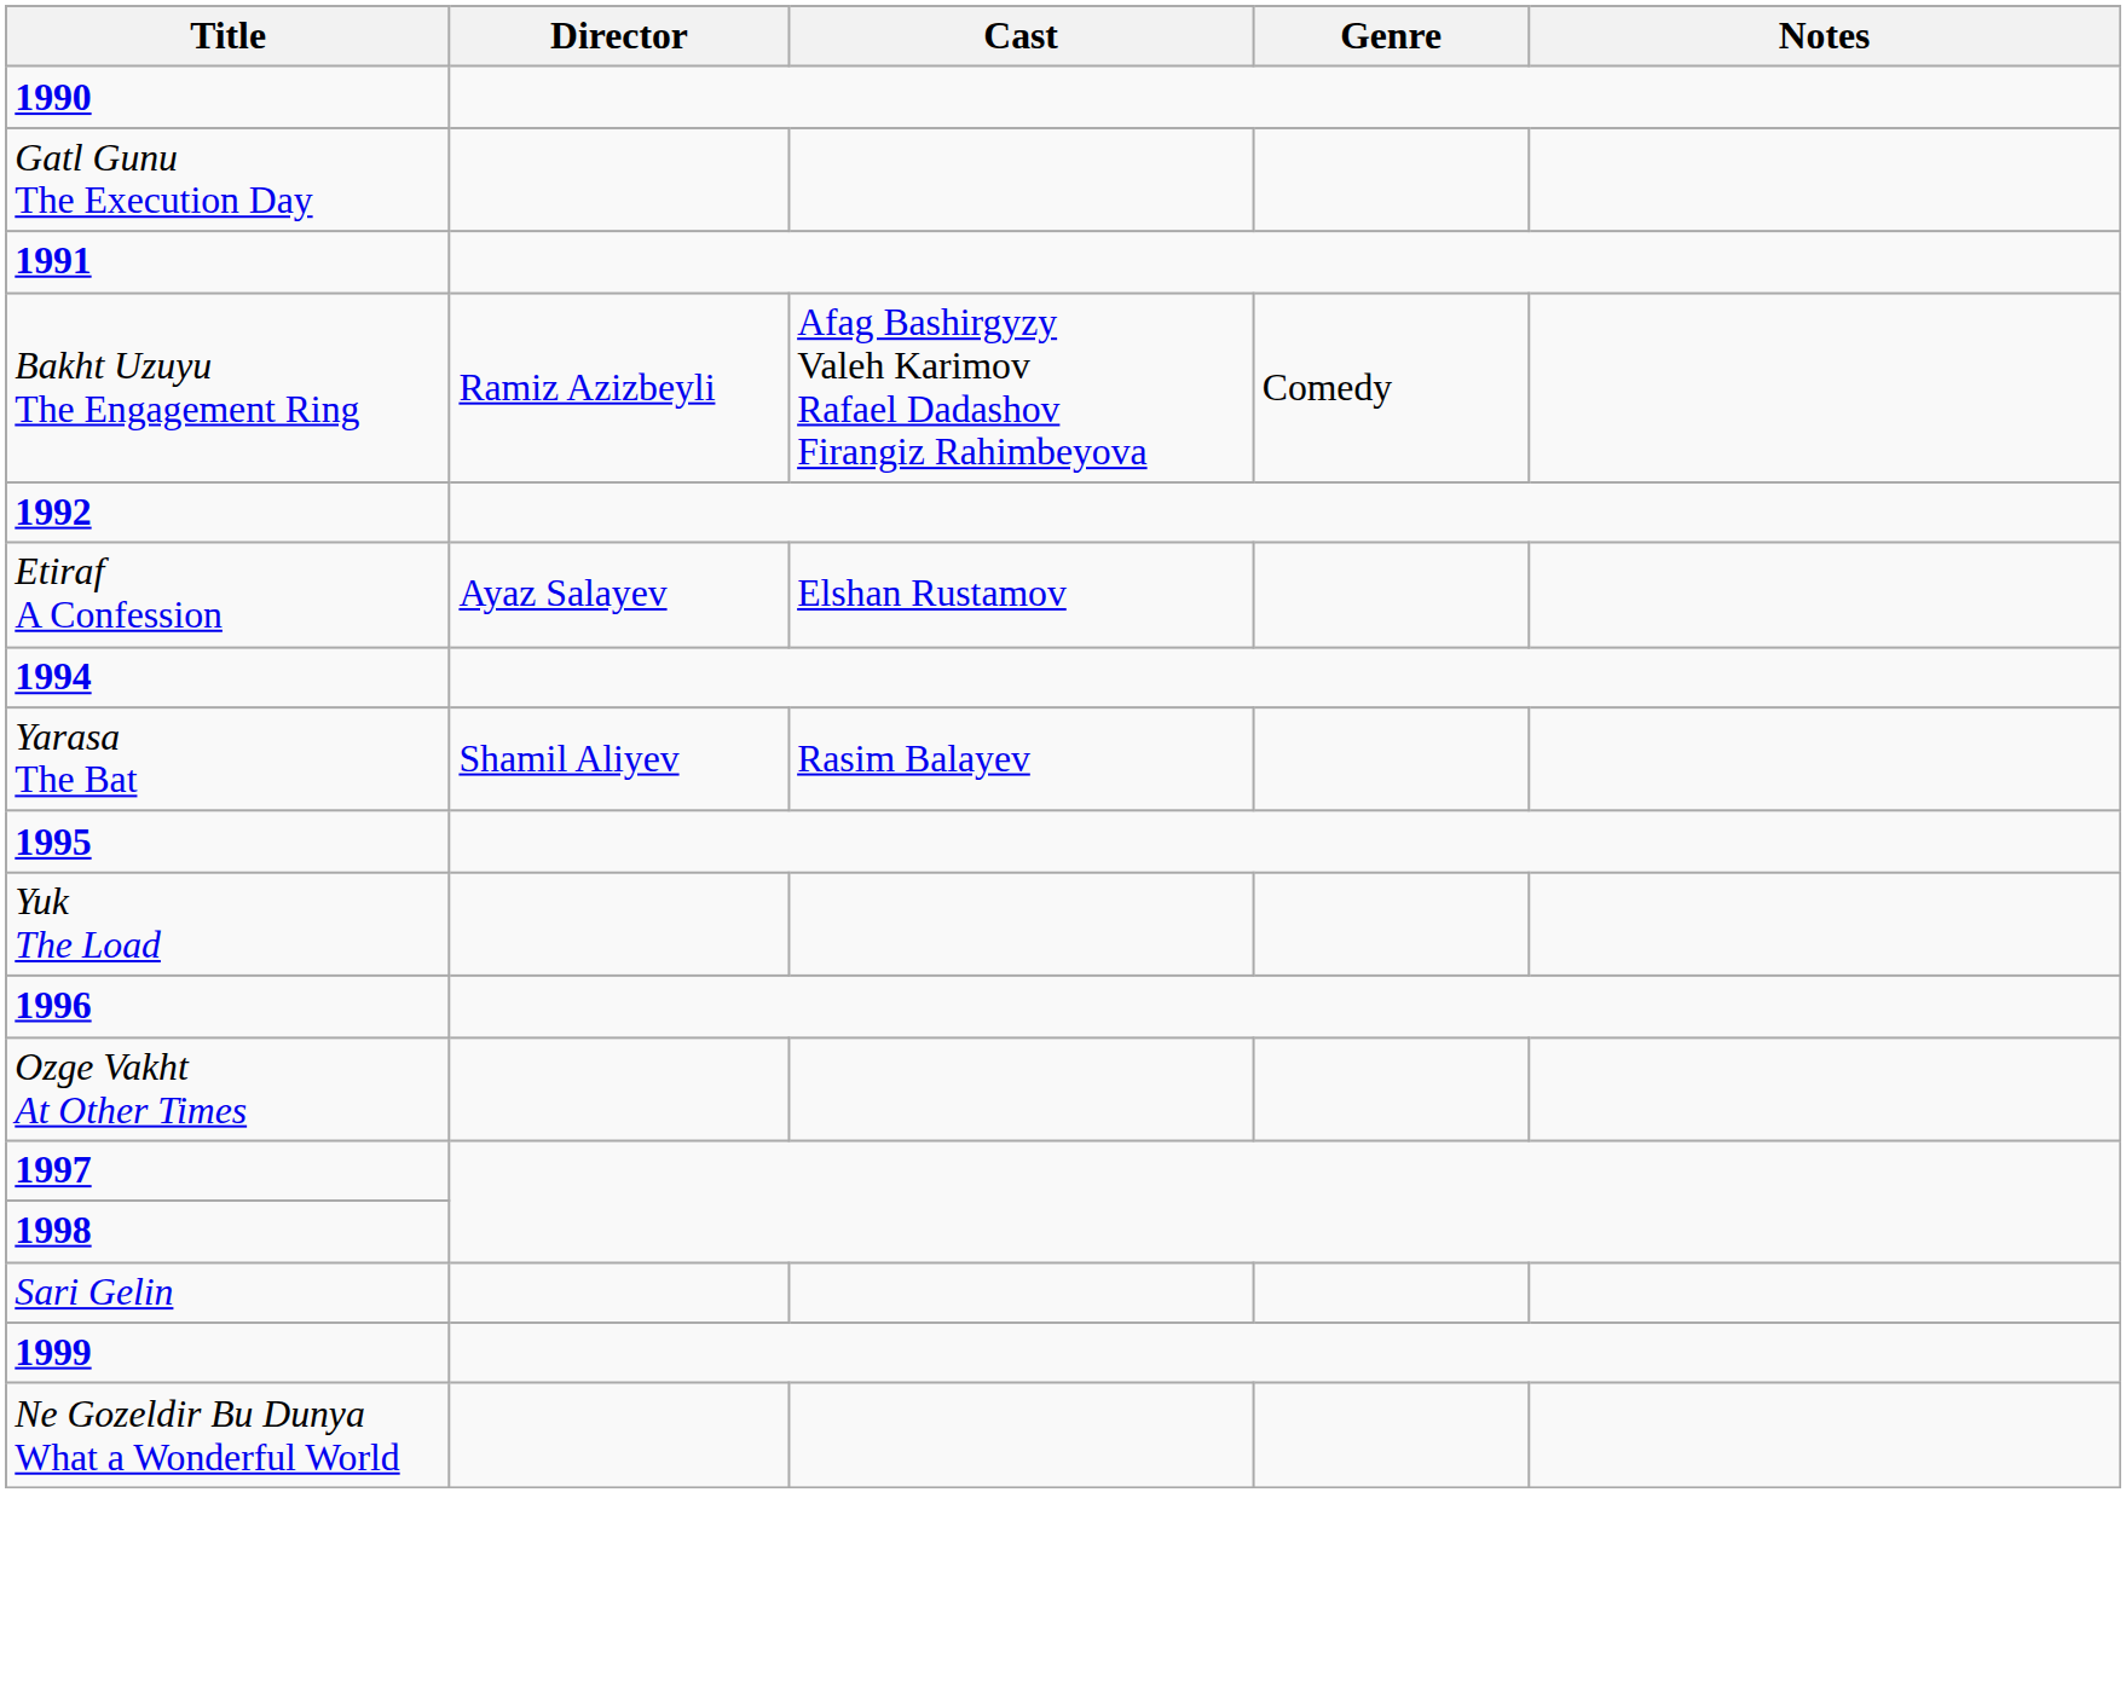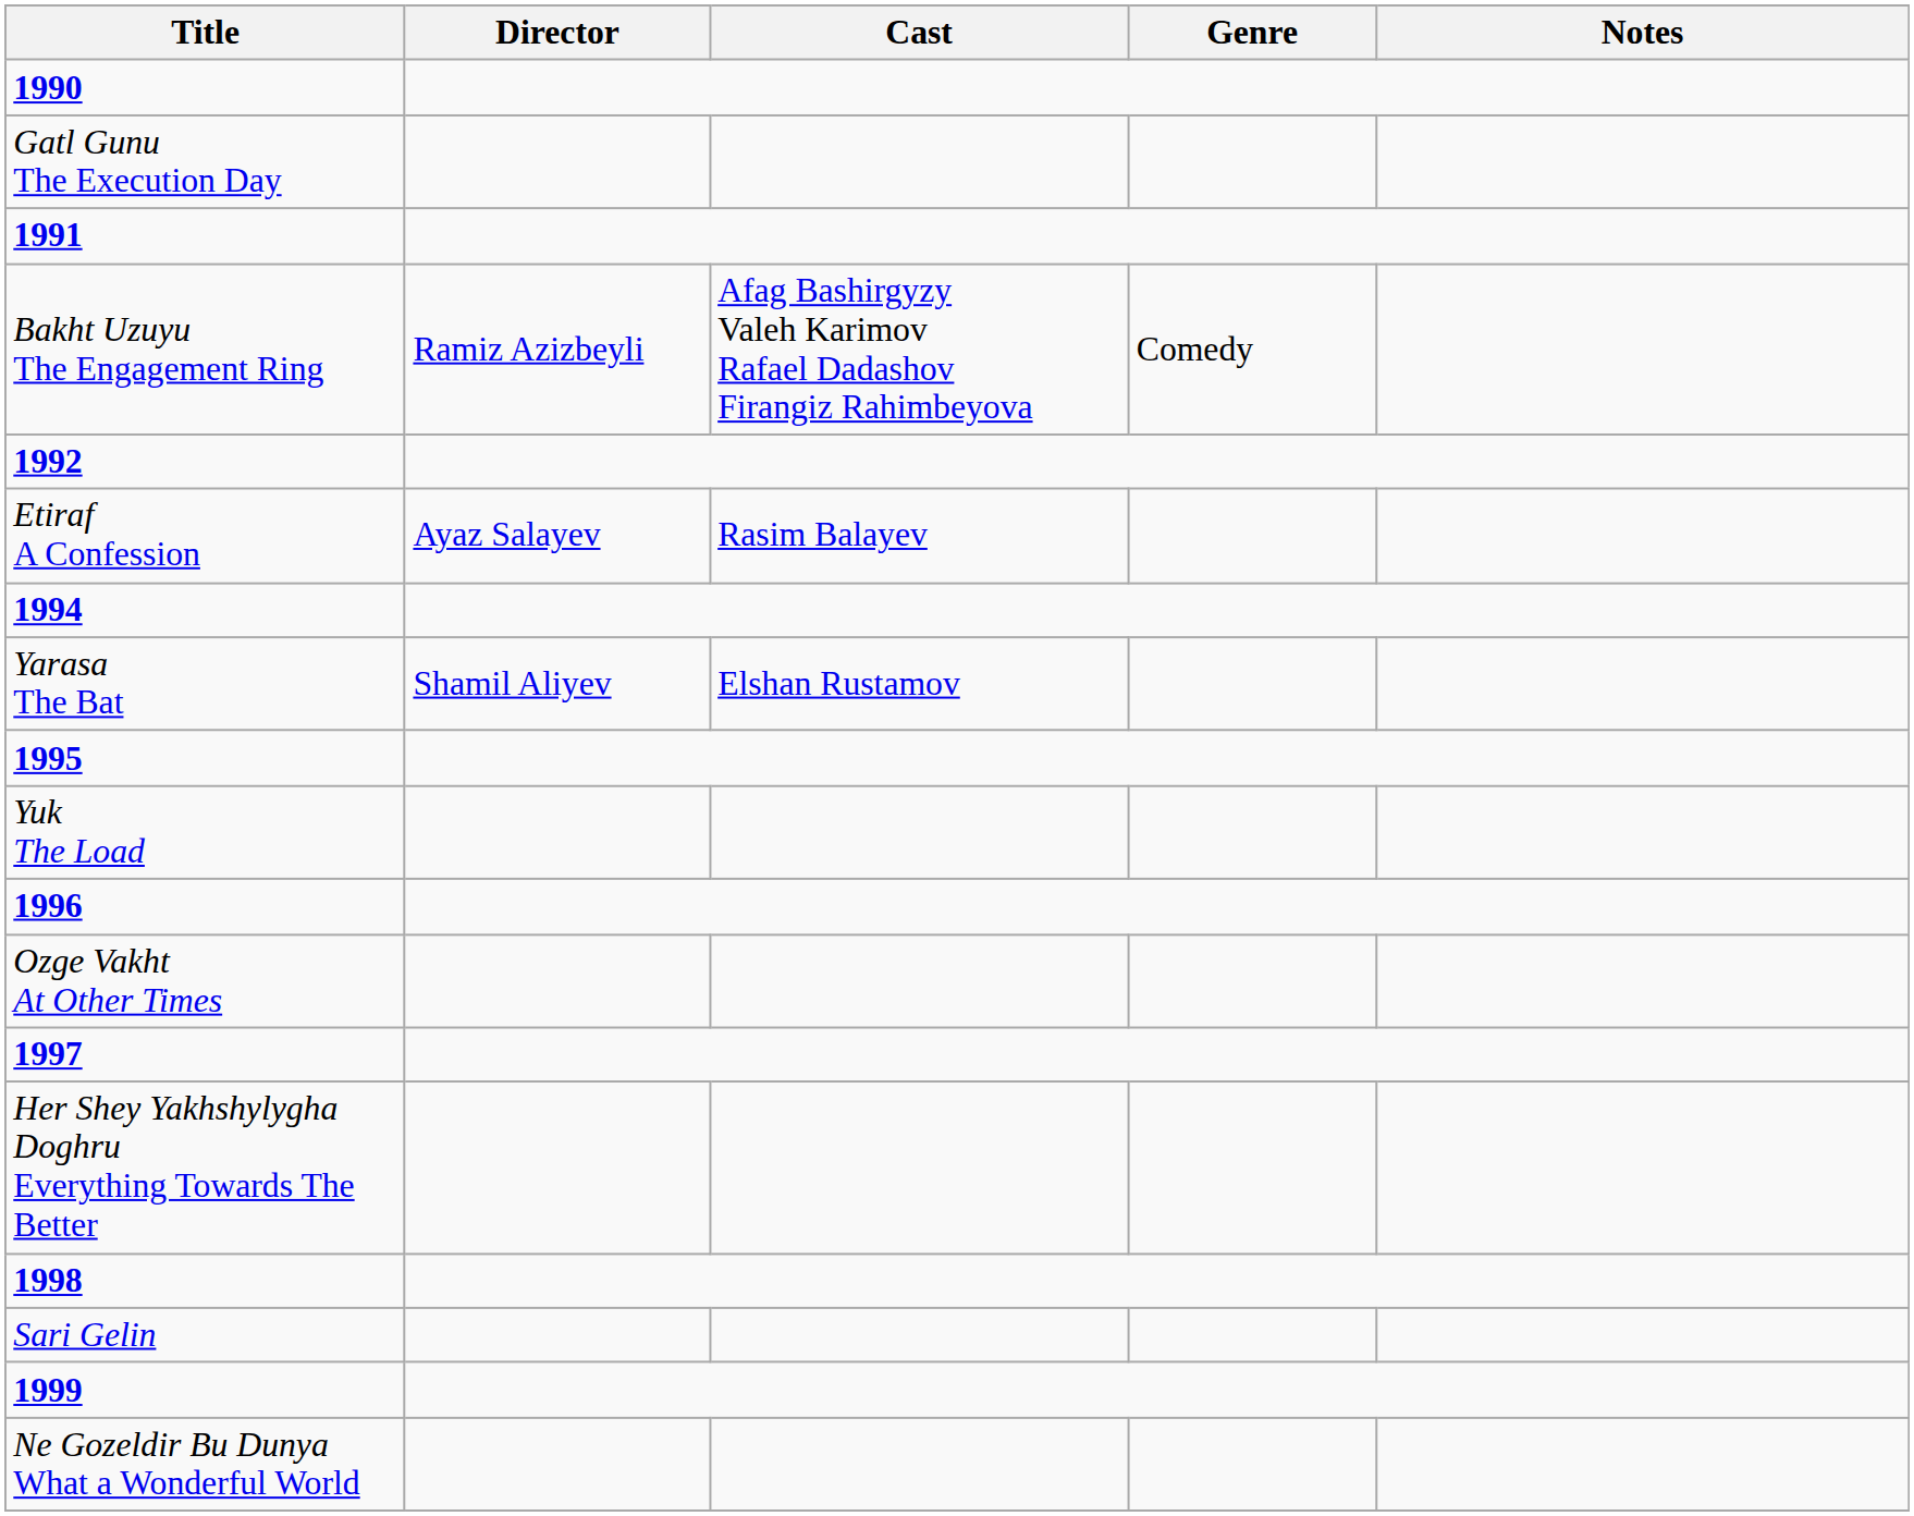 <table class="wikitable" width= "100%">
 <tr>
 <th width=21%>Title</th>
 <th width=16%>Director</th>
 <th width=22%>Cast</th>
 <th width=13%>Genre</th>
 <th width=28%>Notes</th>
 </tr>
 <tr>
 <td><strong><a href='#'>1990</a></strong></td>
 </tr>
 <tr>
 <td><em>Gatl Gunu</em><br><a href='#'>The Execution Day</a></td>
 <td></td>
 <td></td>
 <td></td>
 <td></td>
 </tr>
 <tr>
 <td><strong><a href='#'>1991</a></strong></td>
 </tr>
 <tr>
 <td><em>Bakht Uzuyu</em><br><a href='#'>The Engagement Ring</a></td>
 <td><a href='#'>Ramiz Azizbeyli</a></td>
 <td><a href='#'>Afag Bashirgyzy</a><br>Valeh Karimov<br><a href='#'>Rafael Dadashov</a><br><a href='#'>Firangiz Rahimbeyova</a></td>
 <td>Comedy</td>
 <td></td>
 </tr>
 <tr>
 <td><strong><a href='#'>1992</a></strong></td>
 </tr>
 <tr>
 <td><em>Etiraf</em><br><a href='#'>A Confession</a></td>
 <td><a href='#'>Ayaz Salayev</a></td>
-<td><a href='#'>Elshan Rustamov</a></td>
+<td><a href='#'>Rasim Balayev</a></td>
 <td></td>
 <td></td>
 </tr>
 <tr>
 <td><strong><a href='#'>1994</a></strong></td>
 </tr>
 <tr>
 <td><em>Yarasa</em><br><a href='#'>The Bat</a></td>
 <td><a href='#'>Shamil Aliyev</a></td>
-<td><a href='#'>Rasim Balayev</a></td>
+<td><a href='#'>Elshan Rustamov</a></td>
 <td></td>
 <td></td>
 </tr>
 <tr>
 <td><strong><a href='#'>1995</a></strong></td>
 </tr>
 <tr>
 <td><em>Yuk</em><br><em><a href='#'>The Load</a></em></td>
 <td></td>
 <td></td>
 <td></td>
 <td></td>
 </tr>
 <tr>
 <td><strong><a href='#'>1996</a></strong></td>
 </tr>
 <tr>
 <td><em>Ozge Vakht</em><br><em><a href='#'>At Other Times</a></em></td>
 <td></td>
 <td></td>
 <td></td>
 <td></td>
 </tr>
 <tr>
 <td><strong><a href='#'>1997</a></strong></td>
 </tr>
 <tr>
+<td><em>Her Shey Yakhshylygha Doghru</em><br><a href='#'>Everything Towards The Better</a></td>
+<td></td>
+<td></td>
+<td></td>
+<td></td>
+</tr>
+<tr>
 <td><strong><a href='#'>1998</a></strong></td>
 </tr>
 <tr>
 <td><em><a href='#'>Sari Gelin</a></em></td>
 <td></td>
 <td></td>
 <td></td>
 <td></td>
 </tr>
 <tr>
 <td><strong><a href='#'>1999</a></strong></td>
 </tr>
 <tr>
 <td><em>Ne Gozeldir Bu Dunya</em><br><a href='#'>What a Wonderful World</a></td>
 <td></td>
 <td></td>
 <td></td>
 <td></td>
 </tr>
 <tr>
 </tr>
 </table>
